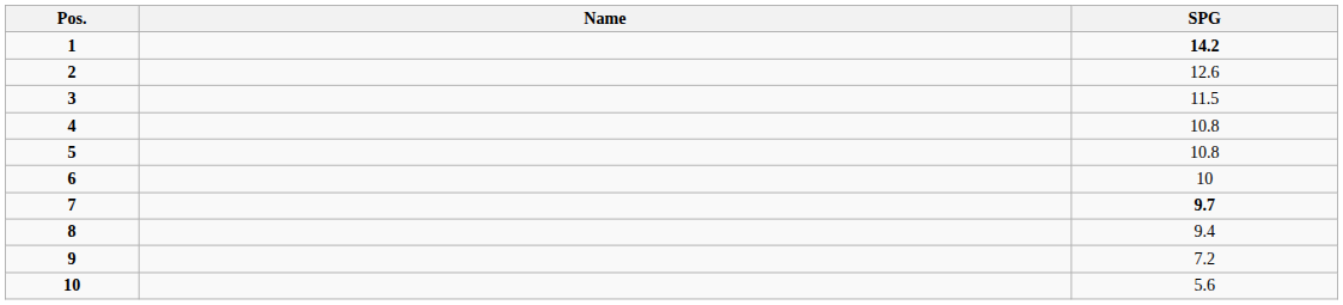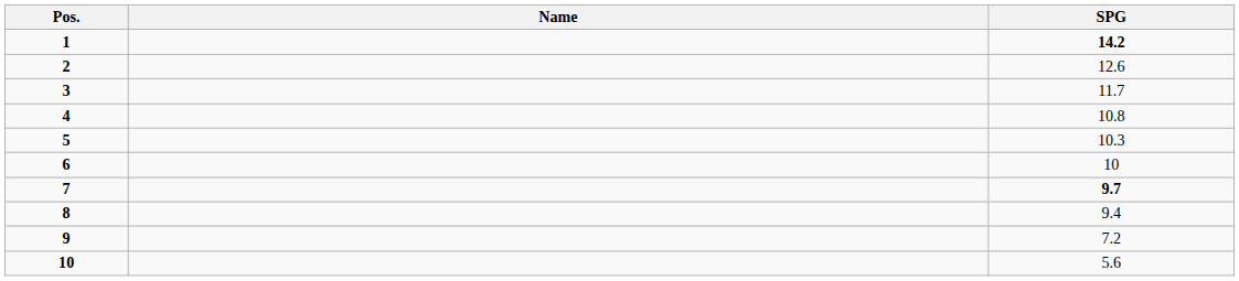 <table class="wikitable" style="width:80%;">
 <tr>
 <th style="width:10%;">Pos.</th>
 <th style="width:70%;">Name</th>
 <th style="width:20%;">SPG</th>
 </tr>
 <tr>
 <td align=center><strong>1</strong></td>
 <td><strong></strong></td>
 <td align=center><strong>14.2</strong></td>
 </tr>
 <tr>
 <td align=center><strong>2</strong></td>
 <td></td>
 <td align=center>12.6</td>
 </tr>
 <tr>
 <td align=center><strong>3</strong></td>
 <td></td>
-<td align=center>11.5</td>
+<td align=center>11.7</td>
 </tr>
 <tr>
 <td align=center><strong>4</strong></td>
 <td></td>
 <td align=center>10.8</td>
 </tr>
 <tr>
 <td align=center><strong>5</strong></td>
 <td></td>
-<td align=center>10.8</td>
+<td align=center>10.3</td>
 </tr>
 <tr>
 <td align=center><strong>6</strong></td>
 <td></td>
 <td align=center>10</td>
 </tr>
 <tr>
 <td align=center><strong>7</strong></td>
 <td></td>
 <td align=center><strong>9.7</strong></td>
 </tr>
 <tr>
 <td align=center><strong>8</strong></td>
 <td></td>
 <td align=center>9.4</td>
 </tr>
 <tr>
 <td align=center><strong>9</strong></td>
 <td></td>
 <td align=center>7.2</td>
 </tr>
 <tr>
 <td align=center><strong>10</strong></td>
 <td></td>
 <td align=center>5.6</td>
 </tr>
 </table>
